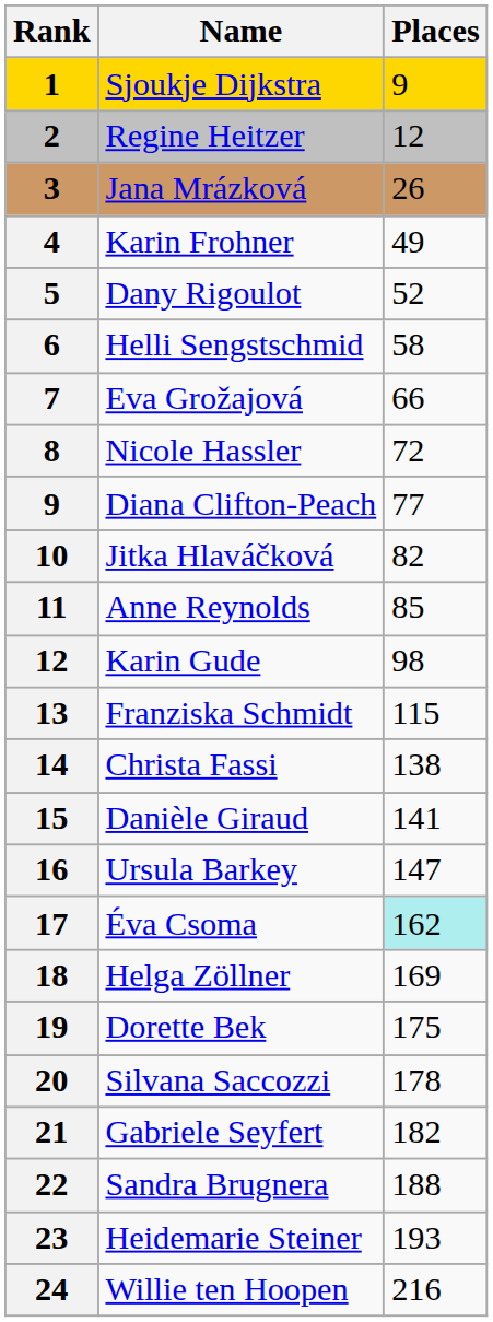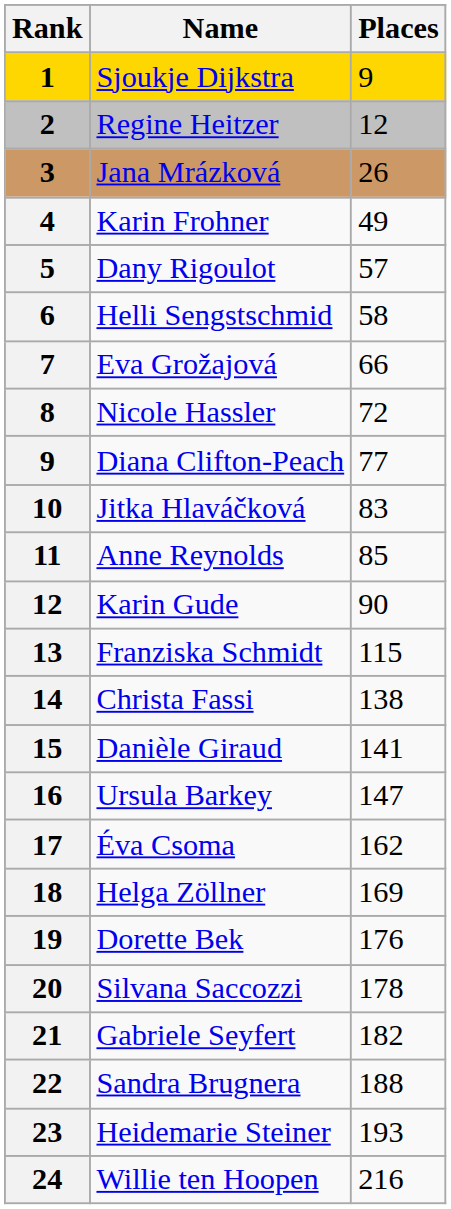 <table class="wikitable">
 <tr>
 <th>Rank</th>
 <th>Name</th>
 <th>Places</th>
 </tr>
 <tr bgcolor="gold">
 <td align="center"><strong>1</strong></td>
 <td> <a href='#'>Sjoukje Dijkstra</a></td>
 <td>9</td>
 </tr>
 <tr bgcolor="silver">
 <td align="center"><strong>2</strong></td>
 <td> <a href='#'>Regine Heitzer</a></td>
 <td>12</td>
 </tr>
 <tr bgcolor="cc9966">
 <td align="center"><strong>3</strong></td>
 <td> <a href='#'>Jana Mrázková</a></td>
 <td>26</td>
 </tr>
 <tr>
 <th>4</th>
 <td> <a href='#'>Karin Frohner</a></td>
 <td>49</td>
 </tr>
 <tr>
 <th>5</th>
 <td> <a href='#'>Dany Rigoulot</a></td>
-<td>52</td>
+<td>57</td>
 </tr>
 <tr>
 <th>6</th>
 <td> <a href='#'>Helli Sengstschmid</a></td>
 <td>58</td>
 </tr>
 <tr>
 <th>7</th>
 <td> <a href='#'>Eva Grožajová</a></td>
 <td>66</td>
 </tr>
 <tr>
 <th>8</th>
 <td> <a href='#'>Nicole Hassler</a></td>
 <td>72</td>
 </tr>
 <tr>
 <th>9</th>
 <td> <a href='#'>Diana Clifton-Peach</a></td>
 <td>77</td>
 </tr>
 <tr>
 <th>10</th>
 <td> <a href='#'>Jitka Hlaváčková</a></td>
-<td>82</td>
+<td>83</td>
 </tr>
 <tr>
 <th>11</th>
 <td> <a href='#'>Anne Reynolds</a></td>
 <td>85</td>
 </tr>
 <tr>
 <th>12</th>
 <td> <a href='#'>Karin Gude</a></td>
-<td>98</td>
+<td>90</td>
 </tr>
 <tr>
 <th>13</th>
 <td> <a href='#'>Franziska Schmidt</a></td>
 <td>115</td>
 </tr>
 <tr>
 <th>14</th>
 <td> <a href='#'>Christa Fassi</a></td>
 <td>138</td>
 </tr>
 <tr>
 <th>15</th>
 <td> <a href='#'>Danièle Giraud</a></td>
 <td>141</td>
 </tr>
 <tr>
 <th>16</th>
 <td> <a href='#'>Ursula Barkey</a></td>
 <td>147</td>
 </tr>
 <tr>
 <th>17</th>
 <td> <a href='#'>Éva Csoma</a></td>
-<td style="background: paleturquoise;">162</td>
+<td>162</td>
 </tr>
 <tr>
 <th>18</th>
 <td> <a href='#'>Helga Zöllner</a></td>
 <td>169</td>
 </tr>
 <tr>
 <th>19</th>
 <td> <a href='#'>Dorette Bek</a></td>
-<td>175</td>
+<td>176</td>
 </tr>
 <tr>
 <th>20</th>
 <td> <a href='#'>Silvana Saccozzi</a></td>
 <td>178</td>
 </tr>
 <tr>
 <th>21</th>
 <td> <a href='#'>Gabriele Seyfert</a></td>
 <td>182</td>
 </tr>
 <tr>
 <th>22</th>
 <td> <a href='#'>Sandra Brugnera</a></td>
 <td>188</td>
 </tr>
 <tr>
 <th>23</th>
 <td> <a href='#'>Heidemarie Steiner</a></td>
 <td>193</td>
 </tr>
 <tr>
 <th>24</th>
 <td> <a href='#'>Willie ten Hoopen</a></td>
 <td>216</td>
 </tr>
 </table>
